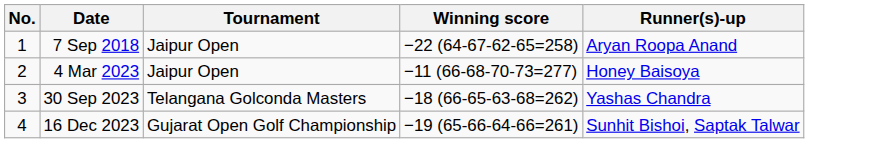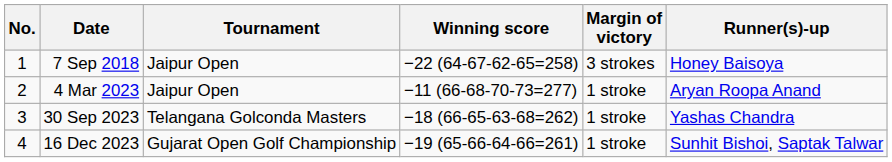 <table class="wikitable" style="font-size:95%;">
 <tr>
 <th>No.</th>
 <th>Date</th>
 <th>Tournament</th>
 <th>Winning score</th>
+<th>Margin of<br>victory</th>
 <th>Runner(s)-up</th>
 </tr>
 <tr>
 <td align=center>1</td>
 <td align=right>7 Sep <a href='#'>2018</a></td>
 <td>Jaipur Open</td>
 <td>−22 (64-67-62-65=258)</td>
-<td> <a href='#'>Aryan Roopa Anand</a></td>
+<td>3 strokes</td>
+<td> <a href='#'>Honey Baisoya</a></td>
 </tr>
 <tr>
 <td align=center>2</td>
 <td align=right>4 Mar <a href='#'>2023</a></td>
 <td>Jaipur Open</td>
 <td>−11 (66-68-70-73=277)</td>
-<td> <a href='#'>Honey Baisoya</a></td>
+<td>1 stroke</td>
+<td> <a href='#'>Aryan Roopa Anand</a></td>
 </tr>
 <tr>
 <td align=center>3</td>
 <td align=right>30 Sep 2023</td>
 <td>Telangana Golconda Masters</td>
 <td>−18 (66-65-63-68=262)</td>
+<td>1 stroke</td>
 <td> <a href='#'>Yashas Chandra</a></td>
 </tr>
 <tr>
 <td align=center>4</td>
 <td align=right>16 Dec 2023</td>
 <td>Gujarat Open Golf Championship</td>
 <td>−19 (65-66-64-66=261)</td>
+<td>1 stroke</td>
 <td> <a href='#'>Sunhit Bishoi</a>,  <a href='#'>Saptak Talwar</a></td>
 </tr>
 </table>
